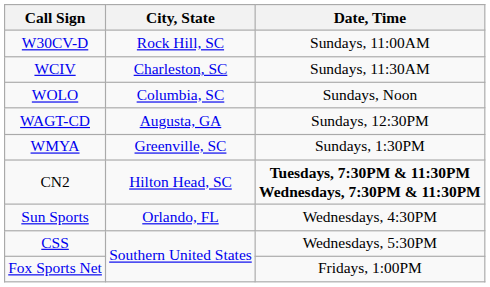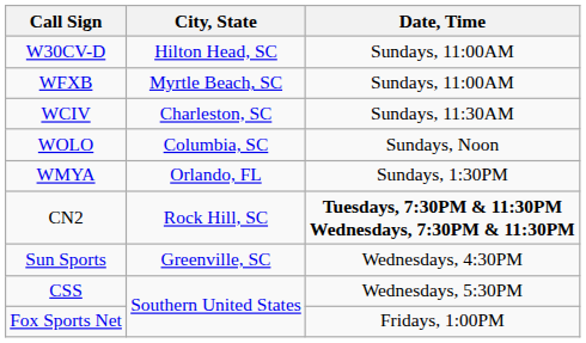 <table class="wikitable" style="font-size: smaller; width: auto; text-align: center; table-layout: fixed;"|>
 <tr>
 <th>Call Sign</th>
 <th>City, State</th>
 <th>Date, Time</th>
 </tr>
 <tr>
 <td><a href='#'>W30CV-D</a></td>
-<td><a href='#'>Rock Hill, SC</a></td>
+<td><a href='#'>Hilton Head, SC</a></td>
+<td>Sundays, 11:00AM</td>
+</tr>
+<tr>
+<td><a href='#'>WFXB</a></td>
+<td><a href='#'>Myrtle Beach, SC</a></td>
 <td>Sundays, 11:00AM</td>
 </tr>
 <tr>
 <td><a href='#'>WCIV</a></td>
 <td><a href='#'>Charleston, SC</a></td>
 <td>Sundays, 11:30AM</td>
 </tr>
 <tr>
 <td><a href='#'>WOLO</a></td>
 <td><a href='#'>Columbia, SC</a></td>
 <td>Sundays, Noon</td>
 </tr>
 <tr>
-<td><a href='#'>WAGT-CD</a></td>
-<td><a href='#'>Augusta, GA</a></td>
-<td>Sundays, 12:30PM</td>
-</tr>
-<tr>
 <td><a href='#'>WMYA</a></td>
-<td><a href='#'>Greenville, SC</a></td>
+<td><a href='#'>Orlando, FL</a></td>
 <td>Sundays, 1:30PM</td>
 </tr>
 <tr>
 <td>CN2</td>
-<td><a href='#'>Hilton Head, SC</a></td>
+<td><a href='#'>Rock Hill, SC</a></td>
 <td><strong>Tuesdays, 7:30PM & 11:30PM<br>Wednesdays, 7:30PM & 11:30PM</strong></td>
 </tr>
 <tr>
 <td><a href='#'>Sun Sports</a></td>
-<td><a href='#'>Orlando, FL</a></td>
+<td><a href='#'>Greenville, SC</a></td>
 <td>Wednesdays, 4:30PM</td>
 </tr>
 <tr>
 <td><a href='#'>CSS</a></td>
 <td rowspan=2><a href='#'>Southern United States</a></td>
 <td>Wednesdays, 5:30PM</td>
 </tr>
 <tr>
 <td><a href='#'>Fox Sports Net</a></td>
 <td>Fridays, 1:00PM</td>
 </tr>
 </table>
